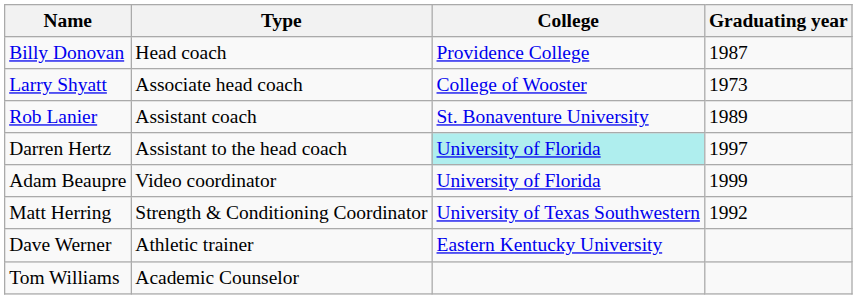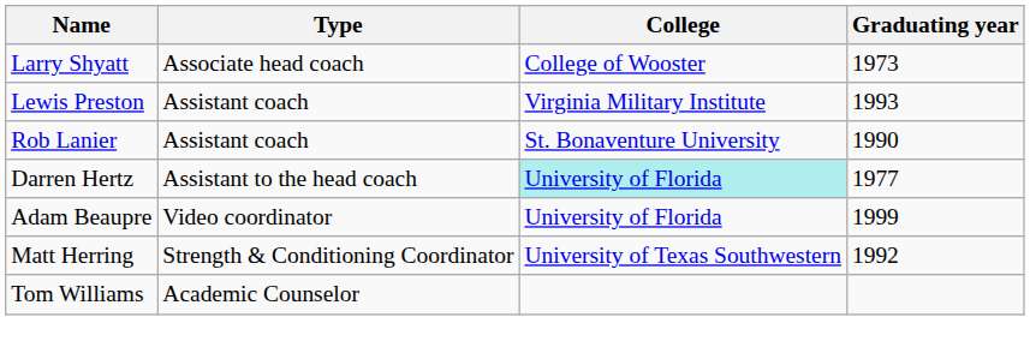 <table class="wikitable" style="font-size: 95%;">
 <tr>
 <th>Name</th>
 <th>Type</th>
 <th>College</th>
 <th>Graduating year</th>
 </tr>
 <tr>
-<td><a href='#'>Billy Donovan</a></td>
-<td>Head coach</td>
-<td><a href='#'>Providence College</a></td>
-<td>1987</td>
-</tr>
-<tr>
 <td><a href='#'>Larry Shyatt</a></td>
 <td>Associate head coach</td>
 <td><a href='#'>College of Wooster</a></td>
 <td>1973</td>
 </tr>
 <tr>
+<td><a href='#'>Lewis Preston</a></td>
+<td>Assistant coach</td>
+<td><a href='#'>Virginia Military Institute</a></td>
+<td>1993</td>
+</tr>
+<tr>
 <td><a href='#'>Rob Lanier</a></td>
 <td>Assistant coach</td>
 <td><a href='#'>St. Bonaventure University</a></td>
-<td>1989</td>
+<td>1990</td>
 </tr>
 <tr>
 <td>Darren Hertz</td>
 <td>Assistant to the head coach</td>
 <td style="background: paleturquoise;"><a href='#'>University of Florida</a></td>
-<td>1997</td>
+<td>1977</td>
 </tr>
 <tr>
 <td>Adam Beaupre</td>
 <td>Video coordinator</td>
 <td><a href='#'>University of Florida</a></td>
 <td>1999</td>
 </tr>
 <tr>
 <td>Matt Herring</td>
 <td>Strength & Conditioning Coordinator</td>
 <td><a href='#'>University of Texas Southwestern</a></td>
 <td>1992</td>
 </tr>
 <tr>
-<td>Dave Werner</td>
-<td>Athletic trainer</td>
-<td><a href='#'>Eastern Kentucky University</a></td>
-<td></td>
-</tr>
-<tr>
 <td>Tom Williams</td>
 <td>Academic Counselor</td>
 <td></td>
 <td></td>
 </tr>
 </table>
